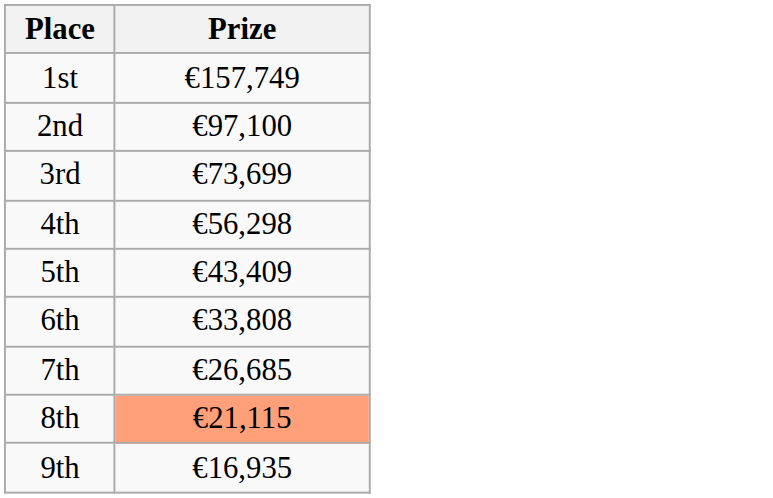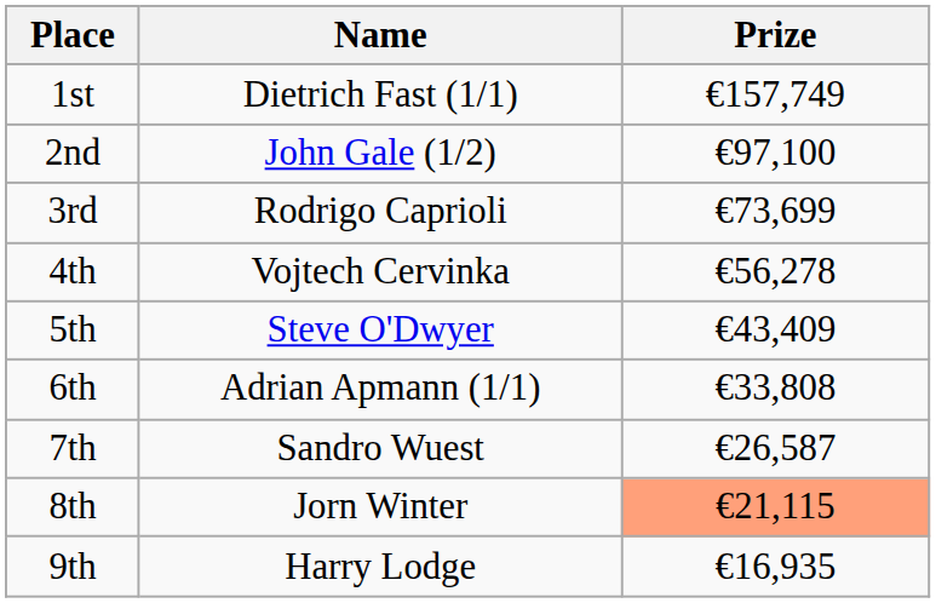 <table class="wikitable">
 <tr>
 <th width="50">Place</th>
+<th width="200">Name</th>
 <th width="125">Prize</th>
 </tr>
 <tr>
 <td align="center">1st</td>
+<td align="center">Dietrich Fast (1/1)</td>
 <td align="center">€157,749</td>
 </tr>
 <tr>
 <td align="center">2nd</td>
+<td align="center"><a href='#'>John Gale</a> (1/2)</td>
 <td align="center">€97,100</td>
 </tr>
 <tr>
 <td align="center">3rd</td>
+<td align="center">Rodrigo Caprioli</td>
 <td align="center">€73,699</td>
 </tr>
 <tr>
 <td align="center">4th</td>
-<td align="center">€56,298</td>
+<td align="center">Vojtech Cervinka</td>
+<td align="center">€56,278</td>
 </tr>
 <tr>
 <td align="center">5th</td>
+<td align="center"><a href='#'>Steve O'Dwyer</a></td>
 <td align="center">€43,409</td>
 </tr>
 <tr>
 <td align="center">6th</td>
+<td align="center">Adrian Apmann (1/1)</td>
 <td align="center">€33,808</td>
 </tr>
 <tr>
 <td align="center">7th</td>
-<td align="center">€26,685</td>
+<td align="center">Sandro Wuest</td>
+<td align="center">€26,587</td>
 </tr>
 <tr>
 <td align="center">8th</td>
+<td align="center">Jorn Winter</td>
 <td align="center" style="background: lightsalmon;">€21,115</td>
 </tr>
 <tr>
 <td align="center">9th</td>
+<td align="center">Harry Lodge</td>
 <td align="center">€16,935</td>
 </tr>
 </table>
